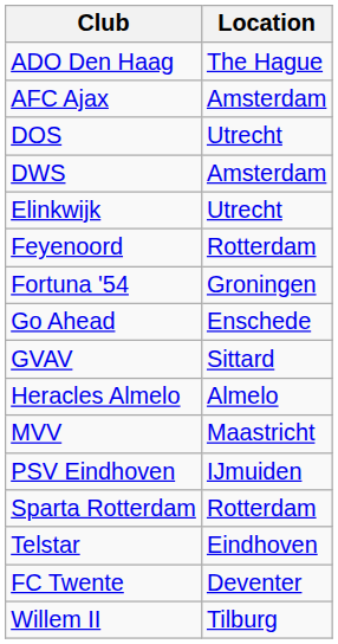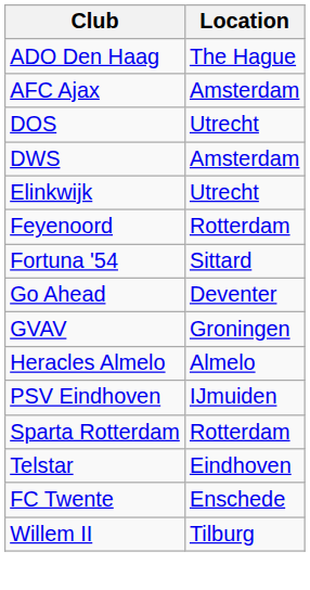 <table class="wikitable sortable">
 <tr>
 <th>Club</th>
 <th>Location</th>
 </tr>
 <tr>
 <td><a href='#'>ADO Den Haag</a></td>
 <td><a href='#'>The Hague</a></td>
 </tr>
 <tr>
 <td><a href='#'>AFC Ajax</a></td>
 <td><a href='#'>Amsterdam</a></td>
 </tr>
 <tr>
 <td><a href='#'>DOS</a></td>
 <td><a href='#'>Utrecht</a></td>
 </tr>
 <tr>
 <td><a href='#'>DWS</a></td>
 <td><a href='#'>Amsterdam</a></td>
 </tr>
 <tr>
 <td><a href='#'>Elinkwijk</a></td>
 <td><a href='#'>Utrecht</a></td>
 </tr>
 <tr>
 <td><a href='#'>Feyenoord</a></td>
 <td><a href='#'>Rotterdam</a></td>
 </tr>
 <tr>
 <td><a href='#'>Fortuna '54</a></td>
-<td><a href='#'>Groningen</a></td>
+<td><a href='#'>Sittard</a></td>
 </tr>
 <tr>
 <td><a href='#'>Go Ahead</a></td>
-<td><a href='#'>Enschede</a></td>
+<td><a href='#'>Deventer</a></td>
 </tr>
 <tr>
 <td><a href='#'>GVAV</a></td>
-<td><a href='#'>Sittard</a></td>
+<td><a href='#'>Groningen</a></td>
 </tr>
 <tr>
 <td><a href='#'>Heracles Almelo</a></td>
 <td><a href='#'>Almelo</a></td>
-</tr>
-<tr>
-<td><a href='#'>MVV</a></td>
-<td><a href='#'>Maastricht</a></td>
 </tr>
 <tr>
 <td><a href='#'>PSV Eindhoven</a></td>
 <td><a href='#'>IJmuiden</a></td>
 </tr>
 <tr>
 <td><a href='#'>Sparta Rotterdam</a></td>
 <td><a href='#'>Rotterdam</a></td>
 </tr>
 <tr>
 <td><a href='#'>Telstar</a></td>
 <td><a href='#'>Eindhoven</a></td>
 </tr>
 <tr>
 <td><a href='#'>FC Twente</a></td>
-<td><a href='#'>Deventer</a></td>
+<td><a href='#'>Enschede</a></td>
 </tr>
 <tr>
 <td><a href='#'>Willem II</a></td>
 <td><a href='#'>Tilburg</a></td>
 </tr>
 </table>
